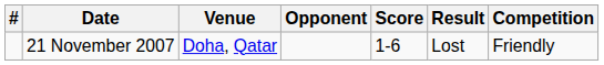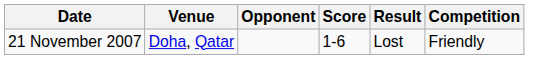 <table class="wikitable">
 <tr>
-<th>#</th>
 <th>Date</th>
 <th>Venue</th>
 <th>Opponent</th>
 <th>Score</th>
 <th>Result</th>
 <th>Competition</th>
 </tr>
 <tr>
-<td></td>
 <td>21 November 2007</td>
 <td><a href='#'>Doha</a>, <a href='#'>Qatar</a></td>
 <td></td>
 <td>1-6</td>
 <td>Lost</td>
 <td>Friendly</td>
 </tr>
 </table>
